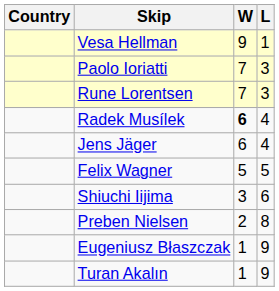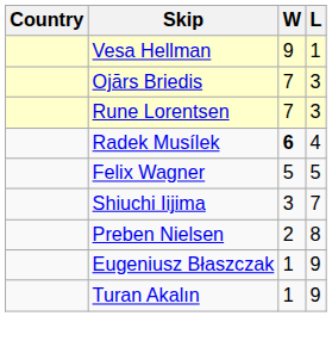 <table class=wikitable>
 <tr>
 <th>Country</th>
 <th>Skip</th>
 <th>W</th>
 <th>L</th>
 </tr>
 <tr bgcolor=#ffffcc>
 <td></td>
 <td><a href='#'>Vesa Hellman</a></td>
 <td>9</td>
 <td>1</td>
 </tr>
 <tr bgcolor=#ffffcc>
 <td></td>
-<td><a href='#'>Paolo Ioriatti</a></td>
+<td><a href='#'>Ojārs Briedis</a></td>
 <td>7</td>
 <td>3</td>
 </tr>
 <tr bgcolor=#ffffcc>
 <td></td>
 <td><a href='#'>Rune Lorentsen</a></td>
 <td>7</td>
 <td>3</td>
 </tr>
 <tr>
 <td></td>
 <td><a href='#'>Radek Musílek</a></td>
 <td><strong>6</strong></td>
 <td>4</td>
 </tr>
 <tr>
 <td></td>
-<td><a href='#'>Jens Jäger</a></td>
-<td>6</td>
-<td>4</td>
-</tr>
-<tr>
-<td></td>
 <td><a href='#'>Felix Wagner</a></td>
 <td>5</td>
 <td>5</td>
 </tr>
 <tr>
 <td></td>
 <td><a href='#'>Shiuchi Iijima</a></td>
 <td>3</td>
-<td>6</td>
+<td>7</td>
 </tr>
 <tr>
 <td></td>
 <td><a href='#'>Preben Nielsen</a></td>
 <td>2</td>
 <td>8</td>
 </tr>
 <tr>
 <td></td>
 <td><a href='#'>Eugeniusz Błaszczak</a></td>
 <td>1</td>
 <td>9</td>
 </tr>
 <tr>
 <td></td>
 <td><a href='#'>Turan Akalın</a></td>
 <td>1</td>
 <td>9</td>
 </tr>
 </table>
